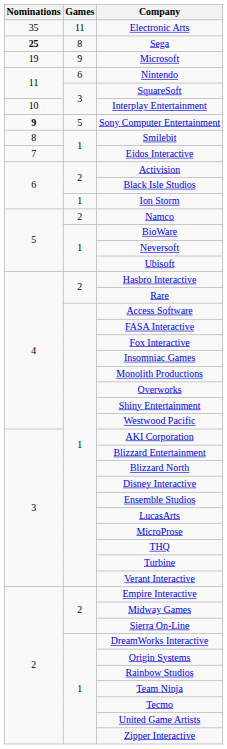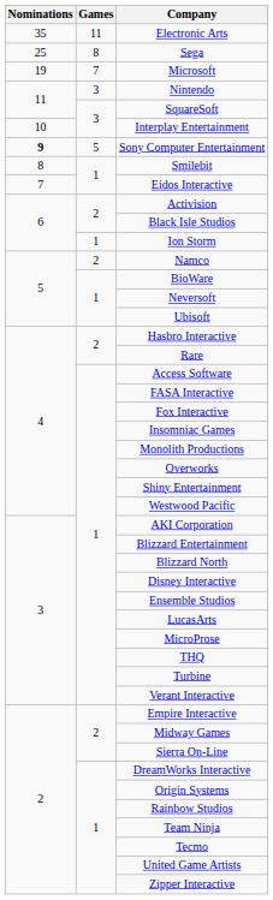 <table class="wikitable floatright" rowspan="2" style="text-align:center;" background: #f6e39c;>
 <tr>
 <th scope="col">Nominations</th>
 <th scope="col">Games</th>
 <th scope="col">Company</th>
 </tr>
 <tr>
 <td>35</td>
 <td>11</td>
 <td><a href='#'>Electronic Arts</a></td>
 </tr>
 <tr>
-<td><strong>25</strong></td>
+<td>25</td>
 <td>8</td>
 <td><a href='#'>Sega</a></td>
 </tr>
 <tr>
 <td>19</td>
-<td>9</td>
+<td>7</td>
 <td><a href='#'>Microsoft</a></td>
 </tr>
 <tr>
 <td rowspan=2>11</td>
-<td>6</td>
+<td>3</td>
 <td><a href='#'>Nintendo</a></td>
 </tr>
 <tr>
 <td rowspan=2>3</td>
 <td><a href='#'>SquareSoft</a></td>
 </tr>
 <tr>
 <td>10</td>
 <td><a href='#'>Interplay Entertainment</a></td>
 </tr>
 <tr>
 <td><strong>9</strong></td>
 <td>5</td>
 <td><a href='#'>Sony Computer Entertainment</a></td>
 </tr>
 <tr>
 <td>8</td>
 <td rowspan=2>1</td>
 <td><a href='#'>Smilebit</a></td>
 </tr>
 <tr>
 <td>7</td>
 <td><a href='#'>Eidos Interactive</a></td>
 </tr>
 <tr>
 <td rowspan=3>6</td>
 <td rowspan=2>2</td>
 <td><a href='#'>Activision</a></td>
 </tr>
 <tr>
 <td><a href='#'>Black Isle Studios</a></td>
 </tr>
 <tr>
 <td>1</td>
 <td><a href='#'>Ion Storm</a></td>
 </tr>
 <tr>
 <td rowspan=4>5</td>
 <td>2</td>
 <td><a href='#'>Namco</a></td>
 </tr>
 <tr>
 <td rowspan=3>1</td>
 <td><a href='#'>BioWare</a></td>
 </tr>
 <tr>
 <td><a href='#'>Neversoft</a></td>
 </tr>
 <tr>
 <td><a href='#'>Ubisoft</a></td>
 </tr>
 <tr>
 <td rowspan=10>4</td>
 <td rowspan=2>2</td>
 <td><a href='#'>Hasbro Interactive</a></td>
 </tr>
 <tr>
 <td><a href='#'>Rare</a></td>
 </tr>
 <tr>
 <td rowspan=18>1</td>
 <td><a href='#'>Access Software</a></td>
 </tr>
 <tr>
 <td><a href='#'>FASA Interactive</a></td>
 </tr>
 <tr>
 <td><a href='#'>Fox Interactive</a></td>
 </tr>
 <tr>
 <td><a href='#'>Insomniac Games</a></td>
 </tr>
 <tr>
 <td><a href='#'>Monolith Productions</a></td>
 </tr>
 <tr>
 <td><a href='#'>Overworks</a></td>
 </tr>
 <tr>
 <td><a href='#'>Shiny Entertainment</a></td>
 </tr>
 <tr>
 <td><a href='#'>Westwood Pacific</a></td>
 </tr>
 <tr>
 <td rowspan=10>3</td>
 <td><a href='#'>AKI Corporation</a></td>
 </tr>
 <tr>
 <td><a href='#'>Blizzard Entertainment</a></td>
 </tr>
 <tr>
 <td><a href='#'>Blizzard North</a></td>
 </tr>
 <tr>
 <td><a href='#'>Disney Interactive</a></td>
 </tr>
 <tr>
 <td><a href='#'>Ensemble Studios</a></td>
 </tr>
 <tr>
 <td><a href='#'>LucasArts</a></td>
 </tr>
 <tr>
 <td><a href='#'>MicroProse</a></td>
 </tr>
 <tr>
 <td><a href='#'>THQ</a></td>
 </tr>
 <tr>
 <td><a href='#'>Turbine</a></td>
 </tr>
 <tr>
 <td><a href='#'>Verant Interactive</a></td>
 </tr>
 <tr>
 <td rowspan=12>2</td>
 <td rowspan=3>2</td>
 <td><a href='#'>Empire Interactive</a></td>
 </tr>
 <tr>
 <td><a href='#'>Midway Games</a></td>
 </tr>
 <tr>
 <td><a href='#'>Sierra On-Line</a></td>
 </tr>
 <tr>
 <td rowspan=9>1</td>
 <td><a href='#'>DreamWorks Interactive</a></td>
 </tr>
 <tr>
 <td><a href='#'>Origin Systems</a></td>
 </tr>
 <tr>
 <td><a href='#'>Rainbow Studios</a></td>
 </tr>
 <tr>
 <td><a href='#'>Team Ninja</a></td>
 </tr>
 <tr>
 <td><a href='#'>Tecmo</a></td>
 </tr>
 <tr>
 <td><a href='#'>United Game Artists</a></td>
 </tr>
 <tr>
 <td><a href='#'>Zipper Interactive</a></td>
 </tr>
 </table>
